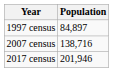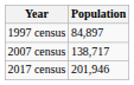 <table class="wikitable">
 <tr>
 <th>Year</th>
 <th>Population</th>
 </tr>
 <tr>
 <td>1997 census</td>
 <td>84,897</td>
 </tr>
 <tr>
 <td>2007 census</td>
-<td>138,716</td>
+<td>138,717</td>
 </tr>
 <tr>
 <td>2017 census</td>
 <td>201,946</td>
 </tr>
 </table>
